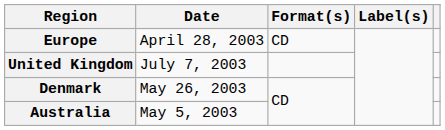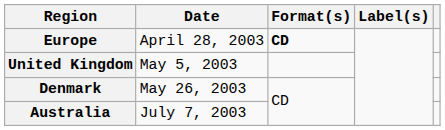 <table class="wikitable plainrowheaders">
 <tr>
 <th scope="col">Region</th>
 <th scope="col">Date</th>
 <th scope="col">Format(s)</th>
 <th scope="col">Label(s)</th>
 <th scope="col"></th>
 </tr>
 <tr>
 <th scope="row">Europe</th>
 <td>April 28, 2003</td>
-<td>CD</td>
+<td><strong>CD</strong></td>
 <td rowspan="4"></td>
 <td align="center"></td>
 </tr>
 <tr>
 <th scope="row">United Kingdom</th>
-<td>July 7, 2003</td>
+<td>May 5, 2003</td>
 <td></td>
 <td align="center"></td>
 </tr>
 <tr>
 <th scope="row">Denmark</th>
 <td>May 26, 2003</td>
 <td rowspan="2">CD</td>
 <td align="center"></td>
 </tr>
 <tr>
 <th scope="row">Australia</th>
-<td>May 5, 2003</td>
+<td>July 7, 2003</td>
 <td align="center"></td>
 </tr>
 </table>
